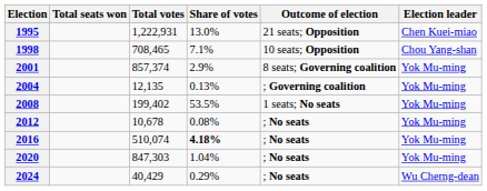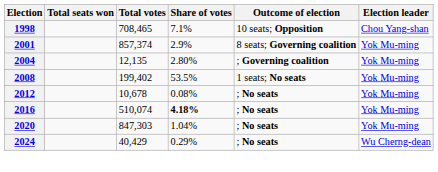 <table class=wikitable>
 <tr>
 <th>Election</th>
 <th>Total seats won</th>
 <th>Total votes</th>
 <th>Share of votes</th>
 <th>Outcome of election</th>
 <th>Election leader</th>
-</tr>
-<tr>
-<th><a href='#'>1995</a></th>
-<td></td>
-<td>1,222,931</td>
-<td>13.0%</td>
-<td>21 seats; <strong>Opposition</strong></td>
-<td><a href='#'>Chen Kuei-miao</a></td>
 </tr>
 <tr>
 <th><a href='#'>1998</a></th>
 <td></td>
 <td>708,465</td>
 <td>7.1%</td>
 <td>10 seats; <strong>Opposition</strong></td>
 <td><a href='#'>Chou Yang-shan</a></td>
 </tr>
 <tr>
 <th><a href='#'>2001</a></th>
 <td></td>
 <td>857,374</td>
 <td>2.9%</td>
 <td>8 seats; <strong>Governing coalition</strong> </td>
 <td><a href='#'>Yok Mu-ming</a></td>
 </tr>
 <tr>
 <th><a href='#'>2004</a></th>
 <td></td>
 <td>12,135</td>
-<td>0.13%</td>
+<td>2.80%</td>
 <td>; <strong>Governing coalition</strong> </td>
 <td><a href='#'>Yok Mu-ming</a></td>
 </tr>
 <tr>
 <th><a href='#'>2008</a></th>
 <td></td>
 <td>199,402</td>
 <td>53.5%</td>
 <td>1 seats; <strong>No seats</strong></td>
 <td><a href='#'>Yok Mu-ming</a></td>
 </tr>
 <tr>
 <th><a href='#'>2012</a></th>
 <td></td>
 <td>10,678</td>
 <td>0.08%</td>
 <td>; <strong>No seats</strong></td>
 <td><a href='#'>Yok Mu-ming</a></td>
 </tr>
 <tr>
 <th><strong><a href='#'>2016</a></strong></th>
 <td></td>
 <td>510,074</td>
 <td><strong>4.18%</strong></td>
 <td>; <strong>No seats</strong></td>
 <td><a href='#'>Yok Mu-ming</a></td>
 </tr>
 <tr>
 <th><strong><a href='#'>2020</a></strong></th>
 <td></td>
 <td>847,303</td>
 <td>1.04%</td>
 <td>; <strong>No seats</strong></td>
 <td><a href='#'>Yok Mu-ming</a></td>
 </tr>
 <tr>
 <th><strong><a href='#'>2024</a></strong></th>
 <td></td>
 <td>40,429</td>
 <td>0.29%</td>
 <td>; <strong>No seats</strong></td>
 <td><a href='#'>Wu Cherng-dean</a></td>
 </tr>
 </table>
